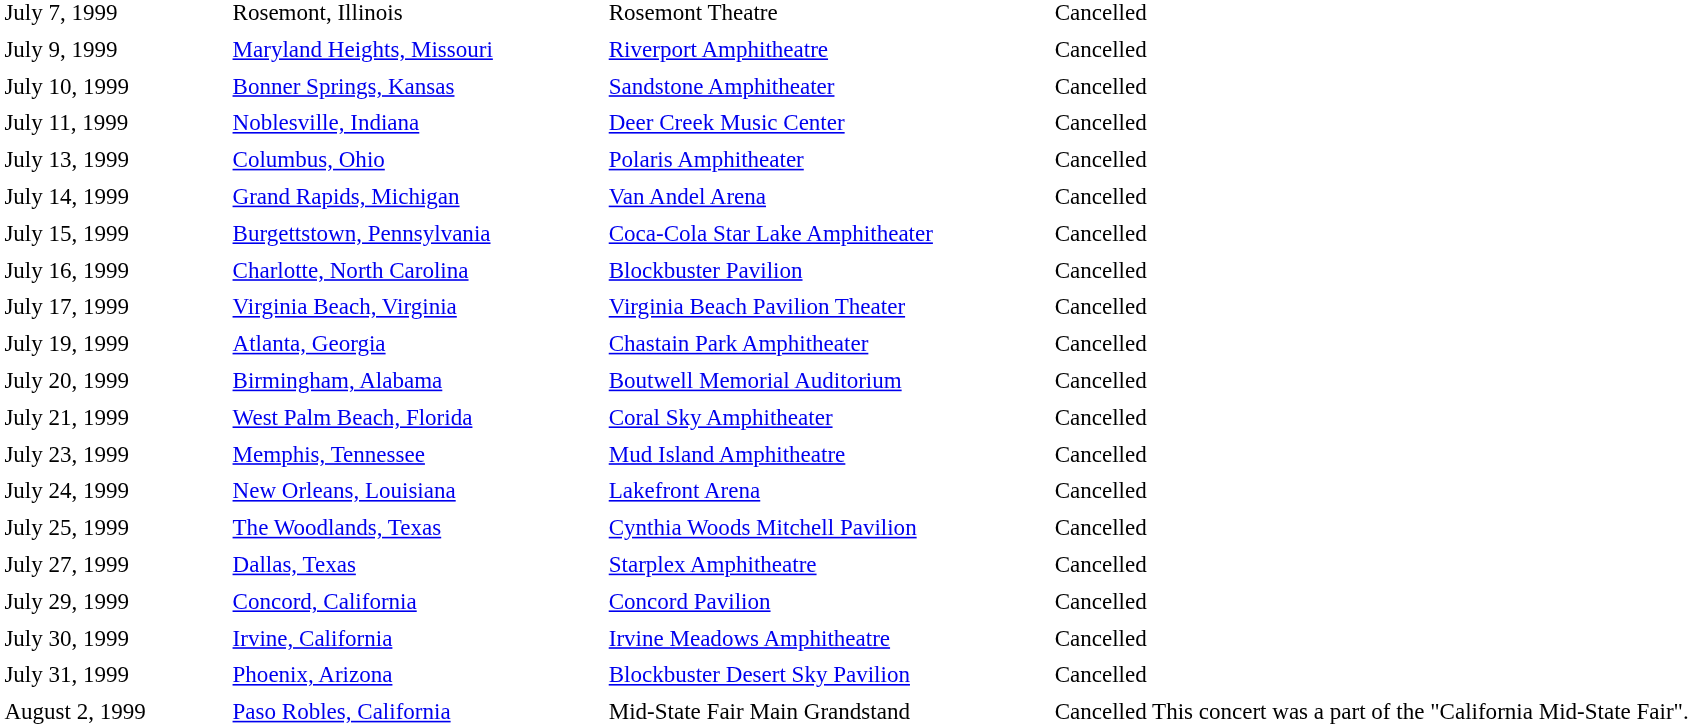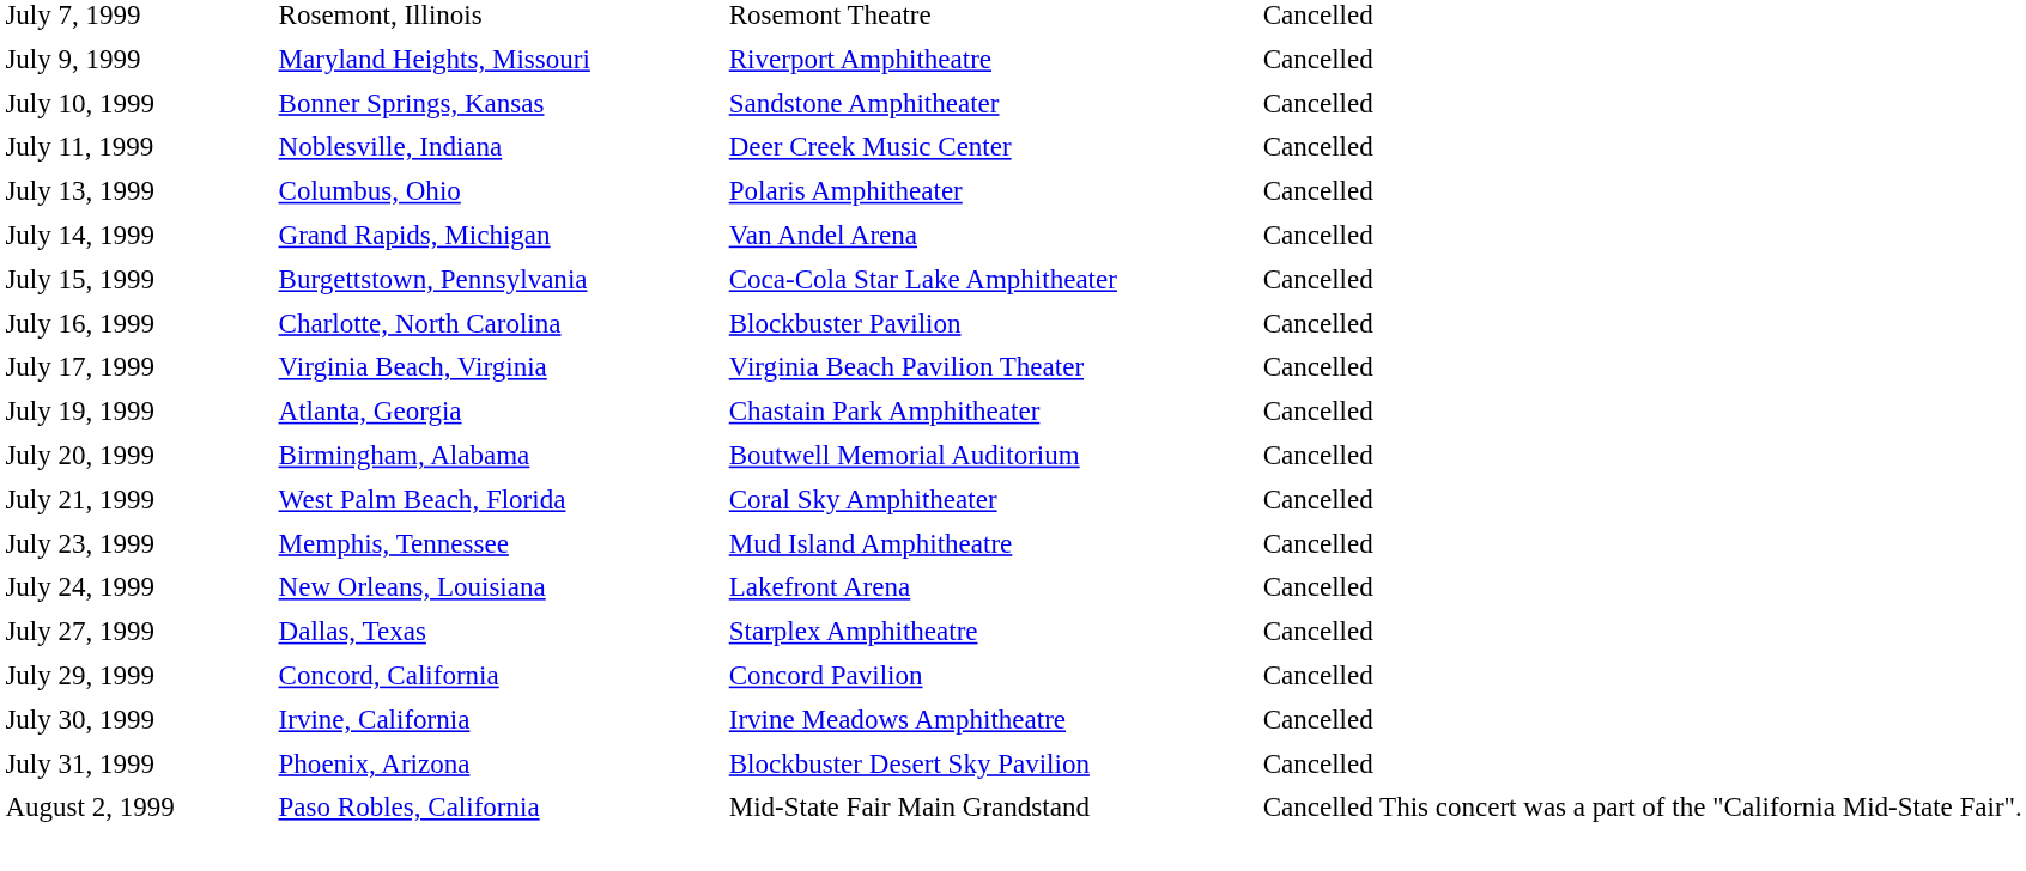 <table cellpadding="2" style="border:0 solid darkgrey; font-size:90%">
 <tr>
 <th style="width:150px;"></th>
 <th style="width:250px;"></th>
 <th style="width:300px;"></th>
 <th style="width:675px;"></th>
 </tr>
 <tr border="0">
 </tr>
 <tr>
 <td>July 7, 1999</td>
 <td>Rosemont, Illinois</td>
 <td>Rosemont Theatre</td>
 <td>Cancelled</td>
 </tr>
 <tr>
 <td>July 9, 1999</td>
 <td><a href='#'>Maryland Heights, Missouri</a></td>
 <td><a href='#'>Riverport Amphitheatre</a></td>
 <td>Cancelled</td>
 </tr>
 <tr>
 <td>July 10, 1999</td>
 <td><a href='#'>Bonner Springs, Kansas</a></td>
 <td><a href='#'>Sandstone Amphitheater</a></td>
 <td>Cancelled</td>
 </tr>
 <tr>
 <td>July 11, 1999</td>
 <td><a href='#'>Noblesville, Indiana</a></td>
 <td><a href='#'>Deer Creek Music Center</a></td>
 <td>Cancelled</td>
 </tr>
 <tr>
 <td>July 13, 1999</td>
 <td><a href='#'>Columbus, Ohio</a></td>
 <td><a href='#'>Polaris Amphitheater</a></td>
 <td>Cancelled</td>
 </tr>
 <tr>
 <td>July 14, 1999</td>
 <td><a href='#'>Grand Rapids, Michigan</a></td>
 <td><a href='#'>Van Andel Arena</a></td>
 <td>Cancelled</td>
 </tr>
 <tr>
 <td>July 15, 1999</td>
 <td><a href='#'>Burgettstown, Pennsylvania</a></td>
 <td><a href='#'>Coca-Cola Star Lake Amphitheater</a></td>
 <td>Cancelled</td>
 </tr>
 <tr>
 <td>July 16, 1999</td>
 <td><a href='#'>Charlotte, North Carolina</a></td>
 <td><a href='#'>Blockbuster Pavilion</a></td>
 <td>Cancelled</td>
 </tr>
 <tr>
 <td>July 17, 1999</td>
 <td><a href='#'>Virginia Beach, Virginia</a></td>
 <td><a href='#'>Virginia Beach Pavilion Theater</a></td>
 <td>Cancelled</td>
 </tr>
 <tr>
 <td>July 19, 1999</td>
 <td><a href='#'>Atlanta, Georgia</a></td>
 <td><a href='#'>Chastain Park Amphitheater</a></td>
 <td>Cancelled</td>
 </tr>
 <tr>
 <td>July 20, 1999</td>
 <td><a href='#'>Birmingham, Alabama</a></td>
 <td><a href='#'>Boutwell Memorial Auditorium</a></td>
 <td>Cancelled</td>
 </tr>
 <tr>
 <td>July 21, 1999</td>
 <td><a href='#'>West Palm Beach, Florida</a></td>
 <td><a href='#'>Coral Sky Amphitheater</a></td>
 <td>Cancelled</td>
 </tr>
 <tr>
 <td>July 23, 1999</td>
 <td><a href='#'>Memphis, Tennessee</a></td>
 <td><a href='#'>Mud Island Amphitheatre</a></td>
 <td>Cancelled</td>
 </tr>
 <tr>
 <td>July 24, 1999</td>
 <td><a href='#'>New Orleans, Louisiana</a></td>
 <td><a href='#'>Lakefront Arena</a></td>
 <td>Cancelled</td>
 </tr>
 <tr>
-<td>July 25, 1999</td>
-<td><a href='#'>The Woodlands, Texas</a></td>
-<td><a href='#'>Cynthia Woods Mitchell Pavilion</a></td>
-<td>Cancelled</td>
-</tr>
-<tr>
 <td>July 27, 1999</td>
 <td><a href='#'>Dallas, Texas</a></td>
 <td><a href='#'>Starplex Amphitheatre</a></td>
 <td>Cancelled</td>
 </tr>
 <tr>
 <td>July 29, 1999</td>
 <td><a href='#'>Concord, California</a></td>
 <td><a href='#'>Concord Pavilion</a></td>
 <td>Cancelled</td>
 </tr>
 <tr>
 <td>July 30, 1999</td>
 <td><a href='#'>Irvine, California</a></td>
 <td><a href='#'>Irvine Meadows Amphitheatre</a></td>
 <td>Cancelled</td>
 </tr>
 <tr>
 <td>July 31, 1999</td>
 <td><a href='#'>Phoenix, Arizona</a></td>
 <td><a href='#'>Blockbuster Desert Sky Pavilion</a></td>
 <td>Cancelled</td>
 </tr>
 <tr>
 <td>August 2, 1999</td>
 <td><a href='#'>Paso Robles, California</a></td>
 <td>Mid-State Fair Main Grandstand</td>
 <td>Cancelled This concert was a part of the "California Mid-State Fair".</td>
 </tr>
 <tr>
 </tr>
 </table>
